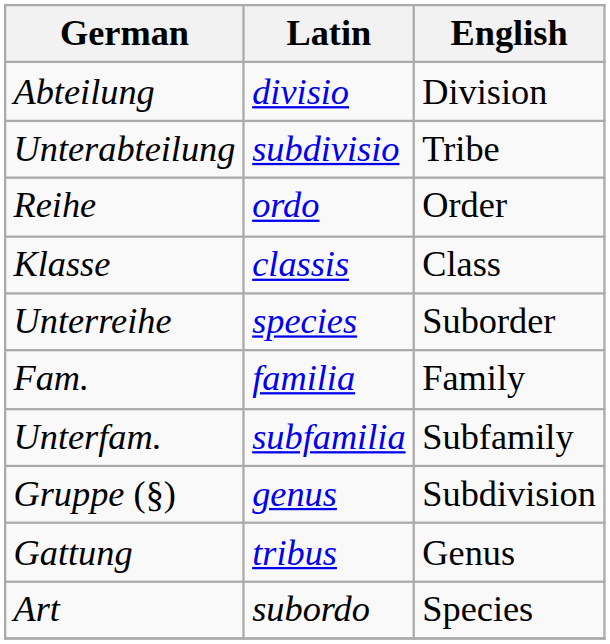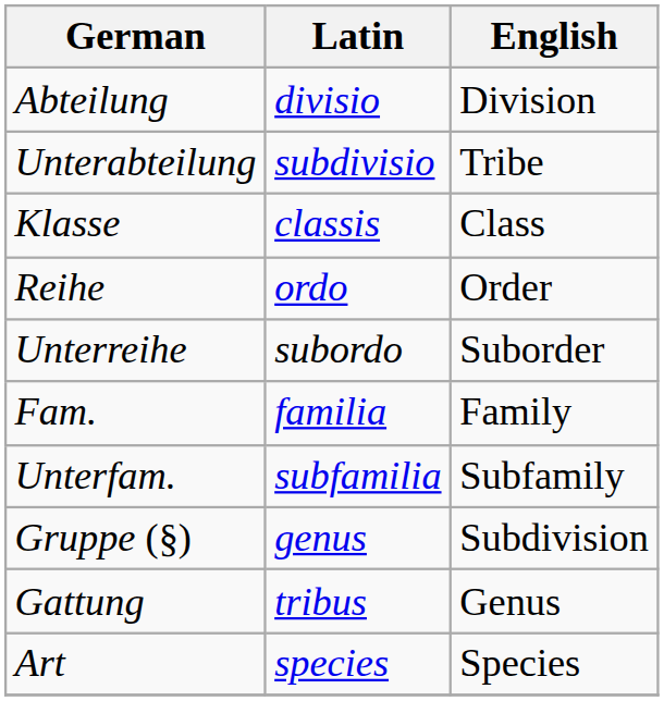 <table class="wikitable" border="1">
 <tr>
 <th>German</th>
 <th>Latin</th>
 <th>English</th>
 </tr>
 <tr>
 <td><em>Abteilung</em></td>
 <td><em><a href='#'>divisio</a></em></td>
 <td>Division</td>
 </tr>
 <tr>
 <td><em>Unterabteilung</em></td>
 <td><em><a href='#'>subdivisio</a></em></td>
 <td>Tribe</td>
 </tr>
 <tr>
+<td><em>Klasse</em></td>
+<td><em><a href='#'>classis</a></em></td>
+<td>Class</td>
+</tr>
+<tr>
 <td><em>Reihe</em></td>
 <td><em><a href='#'>ordo</a></em></td>
 <td>Order</td>
 </tr>
 <tr>
-<td><em>Klasse</em></td>
-<td><em><a href='#'>classis</a></em></td>
-<td>Class</td>
-</tr>
-<tr>
 <td><em>Unterreihe</em></td>
-<td><em><a href='#'>species</a></em></td>
+<td><em>subordo</em></td>
 <td>Suborder</td>
 </tr>
 <tr>
 <td><em>Fam.</em></td>
 <td><em><a href='#'>familia</a></em></td>
 <td>Family</td>
 </tr>
 <tr>
 <td><em>Unterfam.</em></td>
 <td><em><a href='#'>subfamilia</a></em></td>
 <td>Subfamily</td>
 </tr>
 <tr>
 <td><em>Gruppe</em> (§)</td>
 <td><em><a href='#'>genus</a></em></td>
 <td>Subdivision</td>
 </tr>
 <tr>
 <td><em>Gattung</em></td>
 <td><em><a href='#'>tribus</a></em></td>
 <td>Genus</td>
 </tr>
 <tr>
 <td><em>Art</em></td>
-<td><em>subordo</em></td>
+<td><em><a href='#'>species</a></em></td>
 <td>Species</td>
 </tr>
 <tr>
 </tr>
 </table>
